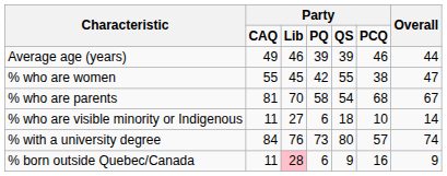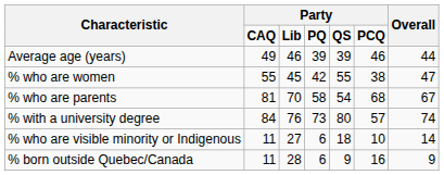 <table class="wikitable" style="text-align:right;">
 <tr>
 <th rowspan="2">Characteristic</th>
 <th colspan="5">Party</th>
 <th rowspan="2">Overall</th>
 </tr>
 <tr>
 <td><strong>CAQ</strong></td>
 <td><strong>Lib</strong></td>
 <td><strong>PQ</strong></td>
 <td><strong>QS</strong></td>
 <td><strong>PCQ</strong></td>
 </tr>
 <tr>
 <td style="text-align:left;">Average age (years)</td>
 <td>49</td>
 <td>46</td>
 <td>39</td>
 <td>39</td>
 <td>46</td>
 <td>44</td>
 </tr>
 <tr>
 <td style="text-align:left;">% who are women</td>
 <td>55</td>
 <td>45</td>
 <td>42</td>
 <td>55</td>
 <td>38</td>
 <td>47</td>
 </tr>
 <tr>
 <td style="text-align:left;">% who are parents</td>
 <td>81</td>
 <td>70</td>
 <td>58</td>
 <td>54</td>
 <td>68</td>
 <td>67</td>
 </tr>
 <tr>
+<td style="text-align:left;">% with a university degree</td>
+<td>84</td>
+<td>76</td>
+<td>73</td>
+<td>80</td>
+<td>57</td>
+<td>74</td>
+</tr>
+<tr>
 <td style="text-align:left;">% who are visible minority or Indigenous</td>
 <td>11</td>
 <td>27</td>
 <td>6</td>
 <td>18</td>
 <td>10</td>
 <td>14</td>
 </tr>
 <tr>
-<td style="text-align:left;">% with a university degree</td>
-<td>84</td>
-<td>76</td>
-<td>73</td>
-<td>80</td>
-<td>57</td>
-<td>74</td>
-</tr>
-<tr>
 <td style="text-align:left;">% born outside Quebec/Canada</td>
 <td>11</td>
-<td style="background: pink;">28</td>
+<td>28</td>
 <td>6</td>
 <td>9</td>
 <td>16</td>
 <td>9</td>
 </tr>
 </table>
